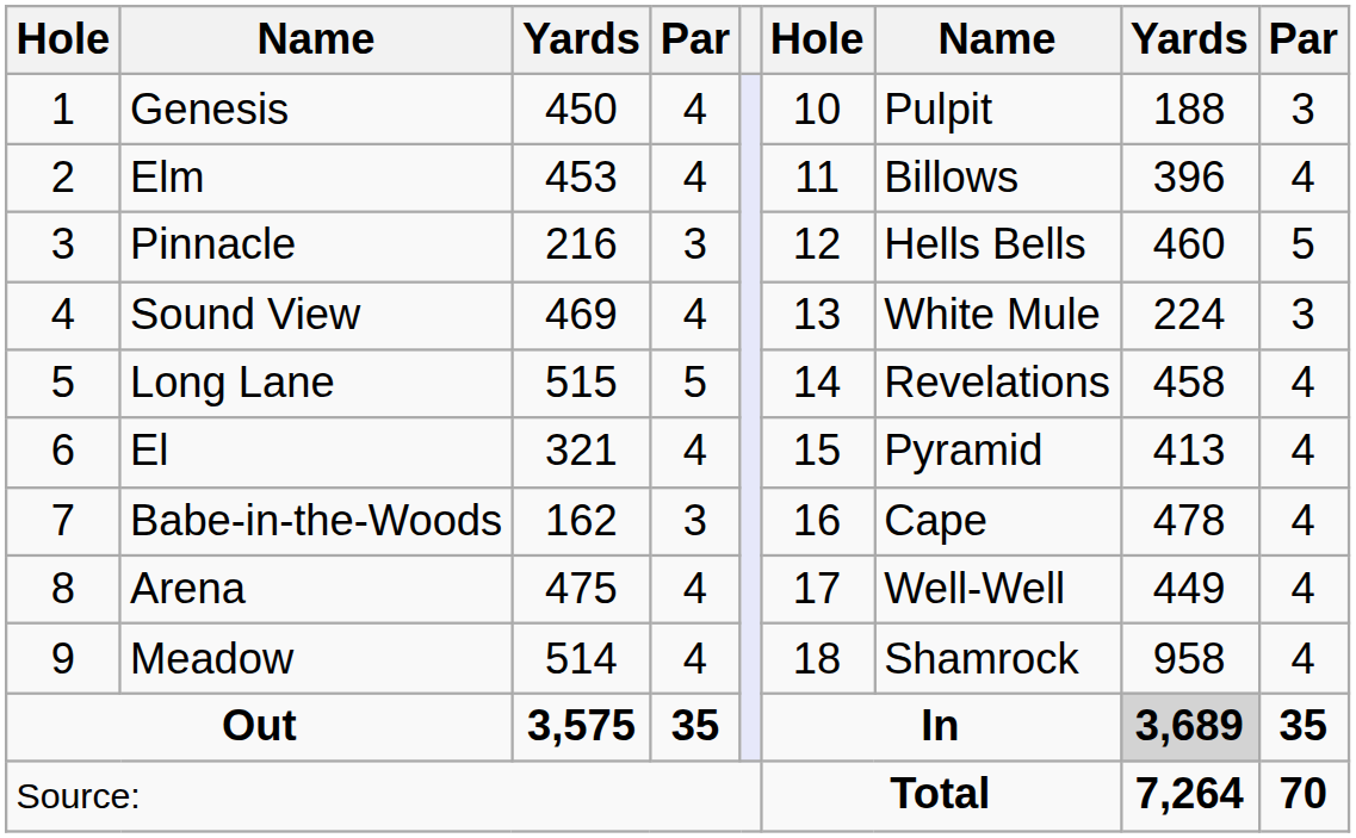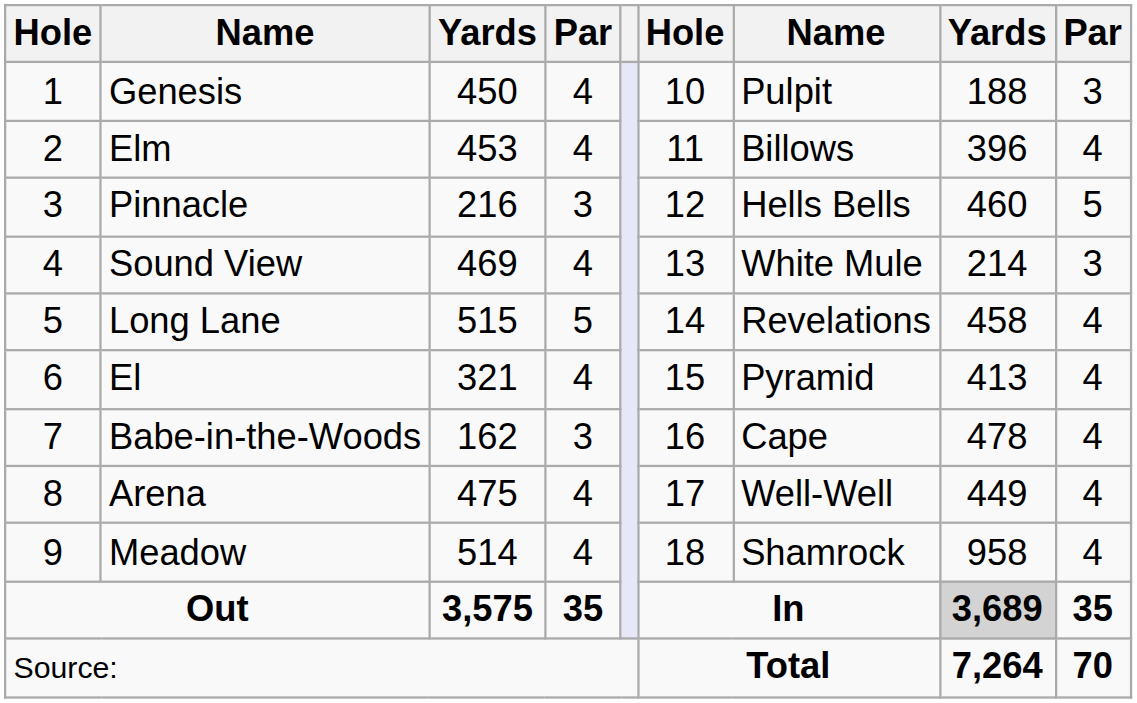 <table class=wikitable>
 <tr>
 <th>Hole</th>
 <th>Name</th>
 <th>Yards</th>
 <th>Par</th>
 <th></th>
 <th>Hole</th>
 <th>Name</th>
 <th>Yards</th>
 <th>Par</th>
 </tr>
 <tr>
 <td align=center>1</td>
 <td>Genesis</td>
 <td align=center>450</td>
 <td align=center>4</td>
 <td rowspan=10 style="background:#E6E8FA;"></td>
 <td align=center>10</td>
 <td>Pulpit</td>
 <td align=center>188</td>
 <td align=center>3</td>
 </tr>
 <tr>
 <td align=center>2</td>
 <td>Elm</td>
 <td align=center>453</td>
 <td align=center>4</td>
 <td align=center>11</td>
 <td>Billows</td>
 <td align=center>396</td>
 <td align=center>4</td>
 </tr>
 <tr>
 <td align=center>3</td>
 <td>Pinnacle</td>
 <td align=center>216</td>
 <td align=center>3</td>
 <td align=center>12</td>
 <td>Hells Bells</td>
 <td align=center>460</td>
 <td align=center>5</td>
 </tr>
 <tr>
 <td align=center>4</td>
 <td>Sound View</td>
 <td align=center>469</td>
 <td align=center>4</td>
 <td align=center>13</td>
 <td>White Mule</td>
-<td align=center>224</td>
+<td align=center>214</td>
 <td align=center>3</td>
 </tr>
 <tr>
 <td align=center>5</td>
 <td>Long Lane</td>
 <td align=center>515</td>
 <td align=center>5</td>
 <td align=center>14</td>
 <td>Revelations</td>
 <td align=center>458</td>
 <td align=center>4</td>
 </tr>
 <tr>
 <td align=center>6</td>
 <td>El</td>
 <td align=center>321</td>
 <td align=center>4</td>
 <td align=center>15</td>
 <td>Pyramid</td>
 <td align=center>413</td>
 <td align=center>4</td>
 </tr>
 <tr>
 <td align=center>7</td>
 <td>Babe-in-the-Woods</td>
 <td align=center>162</td>
 <td align=center>3</td>
 <td align=center>16</td>
 <td>Cape</td>
 <td align=center>478</td>
 <td align=center>4</td>
 </tr>
 <tr>
 <td align=center>8</td>
 <td>Arena</td>
 <td align=center>475</td>
 <td align=center>4</td>
 <td align=center>17</td>
 <td>Well-Well</td>
 <td align=center>449</td>
 <td align=center>4</td>
 </tr>
 <tr>
 <td align=center>9</td>
 <td>Meadow</td>
 <td align=center>514</td>
 <td align=center>4</td>
 <td align=center>18</td>
 <td>Shamrock</td>
 <td align=center>958</td>
 <td align=center>4</td>
 </tr>
 <tr>
 <td colspan=2 align=center><strong>Out</strong></td>
 <td align=center><strong>3,575</strong></td>
 <td align=center><strong>35</strong></td>
 <td colspan=2 align=center><strong>In</strong></td>
 <td align=center style="background: lightgrey;"><strong>3,689</strong></td>
 <td align=center><strong>35</strong></td>
 </tr>
 <tr>
 <td colspan=5><small>Source:</small></td>
 <td colspan=2 align=center><strong>Total</strong></td>
 <td align=center><strong>7,264</strong></td>
 <td align=center><strong>70</strong></td>
 </tr>
 </table>
